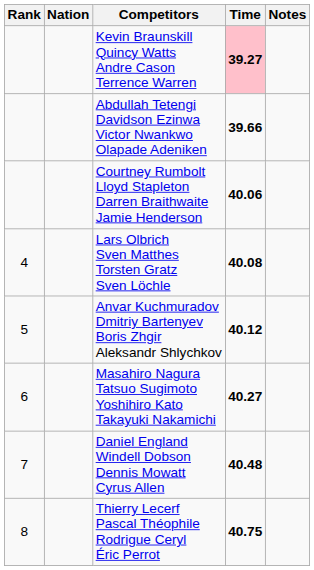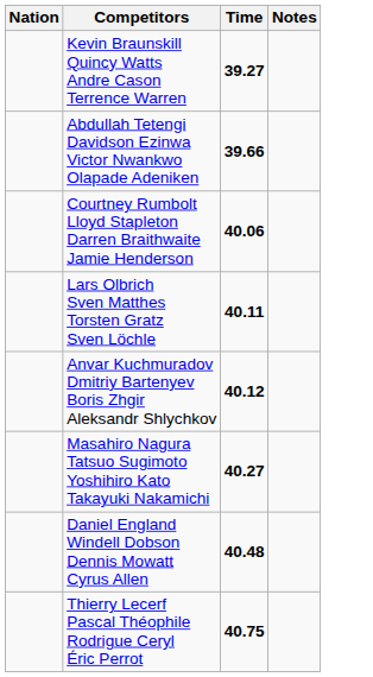 <table class="wikitable sortable" style="text-align:center">
 <tr>
-<th>Rank</th>
 <th>Nation</th>
 <th>Competitors</th>
 <th>Time</th>
 <th>Notes</th>
 </tr>
 <tr>
-<td></td>
 <td align=left></td>
 <td align=left><a href='#'>Kevin Braunskill</a><br><a href='#'>Quincy Watts</a><br><a href='#'>Andre Cason</a><br><a href='#'>Terrence Warren</a></td>
-<td style="background: pink;"><strong>39.27</strong></td>
+<td><strong>39.27</strong></td>
 <td></td>
 </tr>
 <tr>
-<td></td>
 <td align=left></td>
 <td align=left><a href='#'>Abdullah Tetengi</a><br><a href='#'>Davidson Ezinwa</a><br><a href='#'>Victor Nwankwo</a><br><a href='#'>Olapade Adeniken</a></td>
 <td><strong>39.66</strong></td>
 <td></td>
 </tr>
 <tr>
-<td></td>
 <td align=left></td>
 <td align=left><a href='#'>Courtney Rumbolt</a><br><a href='#'>Lloyd Stapleton</a><br><a href='#'>Darren Braithwaite</a><br><a href='#'>Jamie Henderson</a></td>
 <td><strong>40.06</strong></td>
 <td></td>
 </tr>
 <tr>
-<td>4</td>
 <td align=left></td>
 <td align=left><a href='#'>Lars Olbrich</a><br><a href='#'>Sven Matthes</a><br><a href='#'>Torsten Gratz</a><br><a href='#'>Sven Löchle</a></td>
-<td><strong>40.08</strong></td>
+<td><strong>40.11</strong></td>
 <td></td>
 </tr>
 <tr>
-<td>5</td>
 <td align=left></td>
 <td align=left><a href='#'>Anvar Kuchmuradov</a><br><a href='#'>Dmitriy Bartenyev</a><br><a href='#'>Boris Zhgir</a><br>Aleksandr Shlychkov</td>
 <td><strong>40.12</strong></td>
 <td></td>
 </tr>
 <tr>
-<td>6</td>
 <td align=left></td>
 <td align=left><a href='#'>Masahiro Nagura</a><br><a href='#'>Tatsuo Sugimoto</a><br><a href='#'>Yoshihiro Kato</a><br><a href='#'>Takayuki Nakamichi</a></td>
 <td><strong>40.27</strong></td>
 <td></td>
 </tr>
 <tr>
-<td>7</td>
 <td align=left></td>
 <td align=left><a href='#'>Daniel England</a><br><a href='#'>Windell Dobson</a><br><a href='#'>Dennis Mowatt</a><br><a href='#'>Cyrus Allen</a></td>
 <td><strong>40.48</strong></td>
 <td></td>
 </tr>
 <tr>
-<td>8</td>
 <td align=left></td>
 <td align=left><a href='#'>Thierry Lecerf</a><br><a href='#'>Pascal Théophile</a><br><a href='#'>Rodrigue Ceryl</a><br><a href='#'>Éric Perrot</a></td>
 <td><strong>40.75</strong></td>
 <td></td>
 </tr>
 </table>
